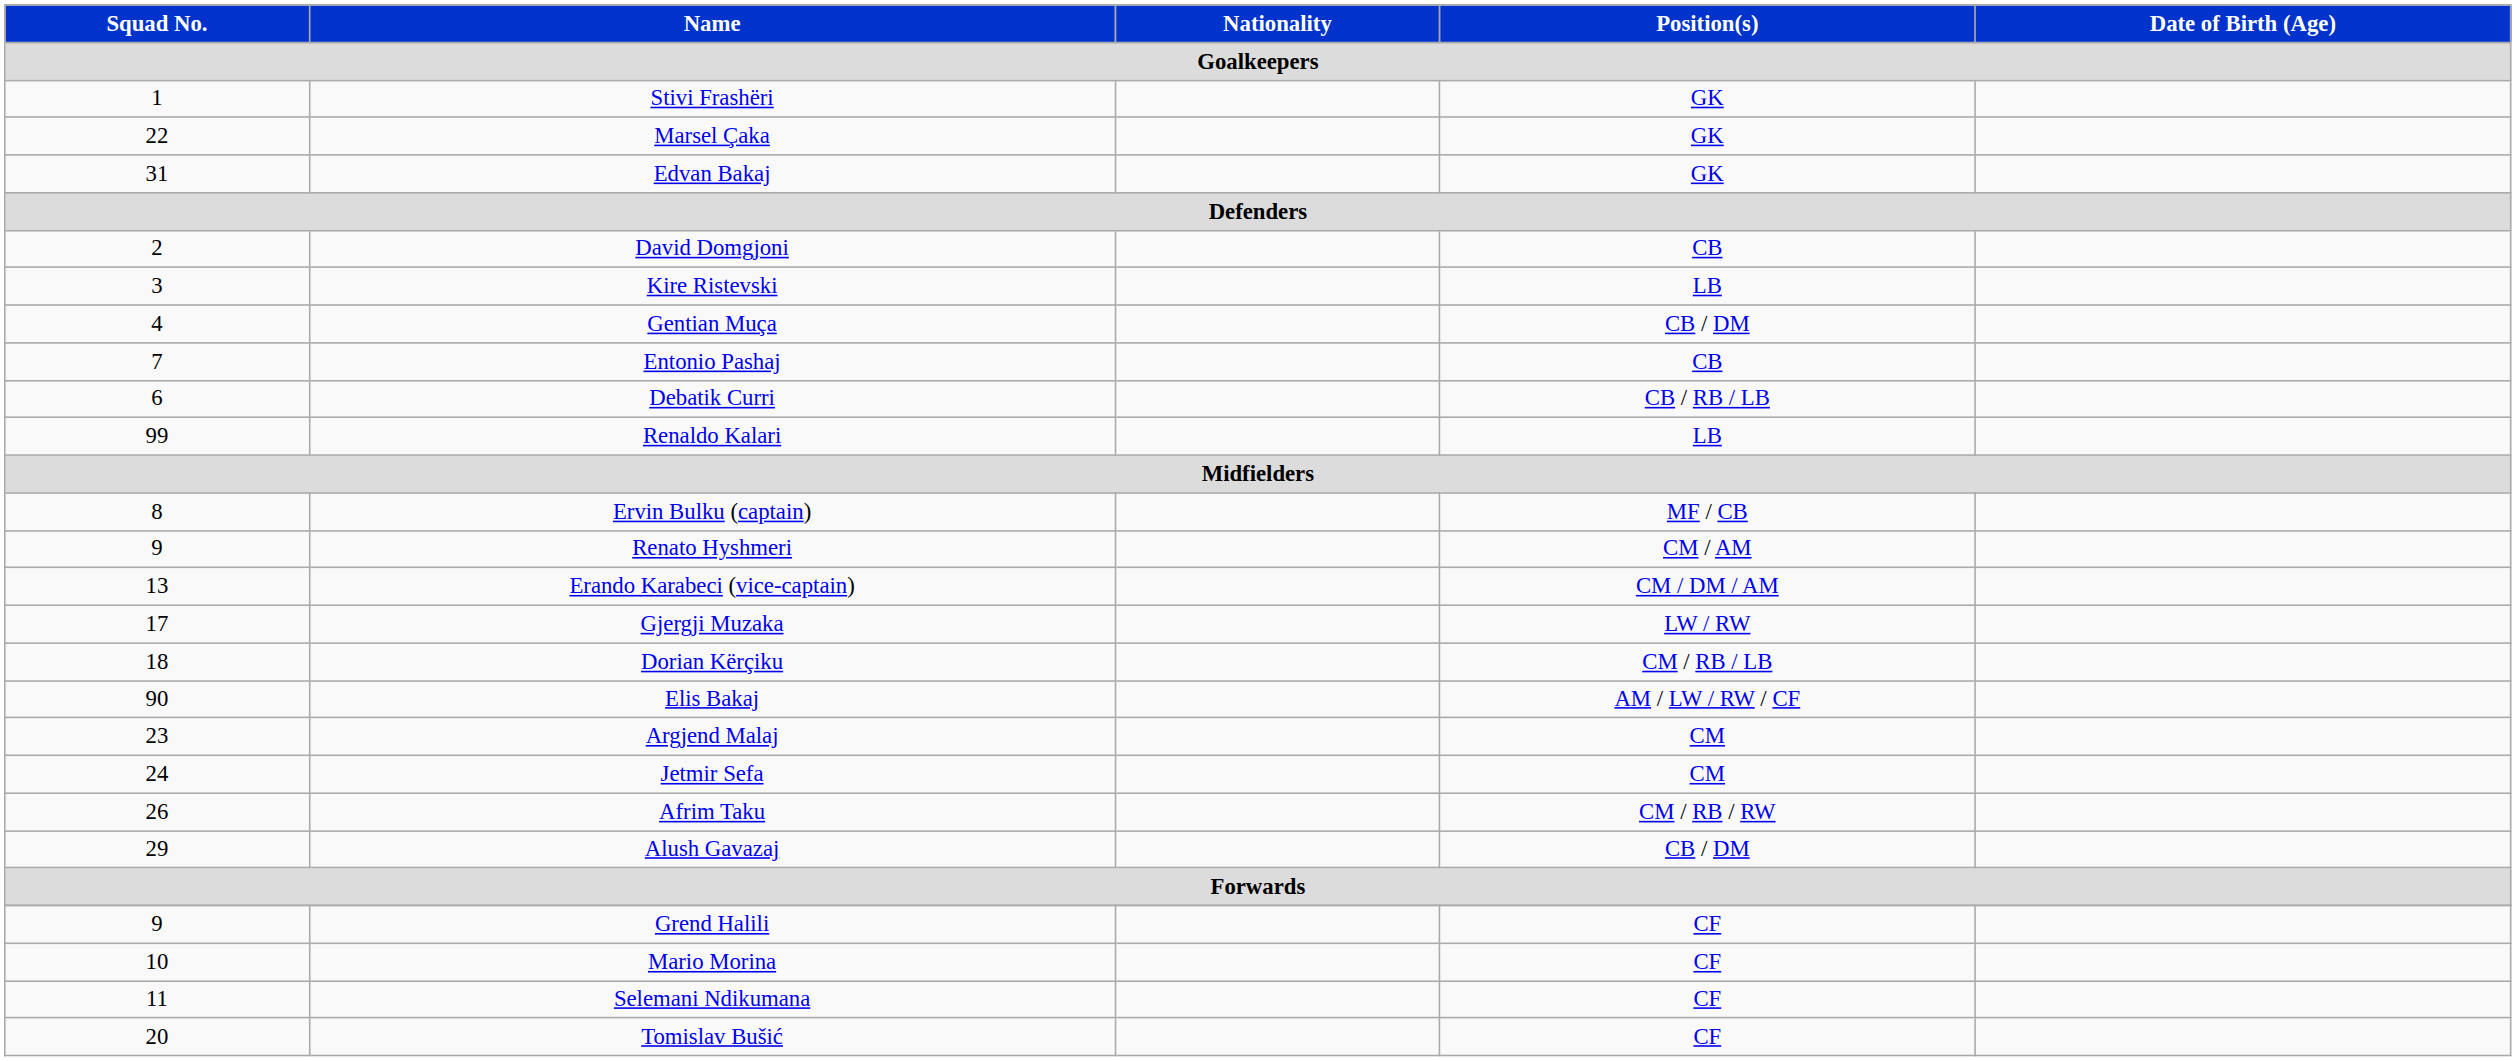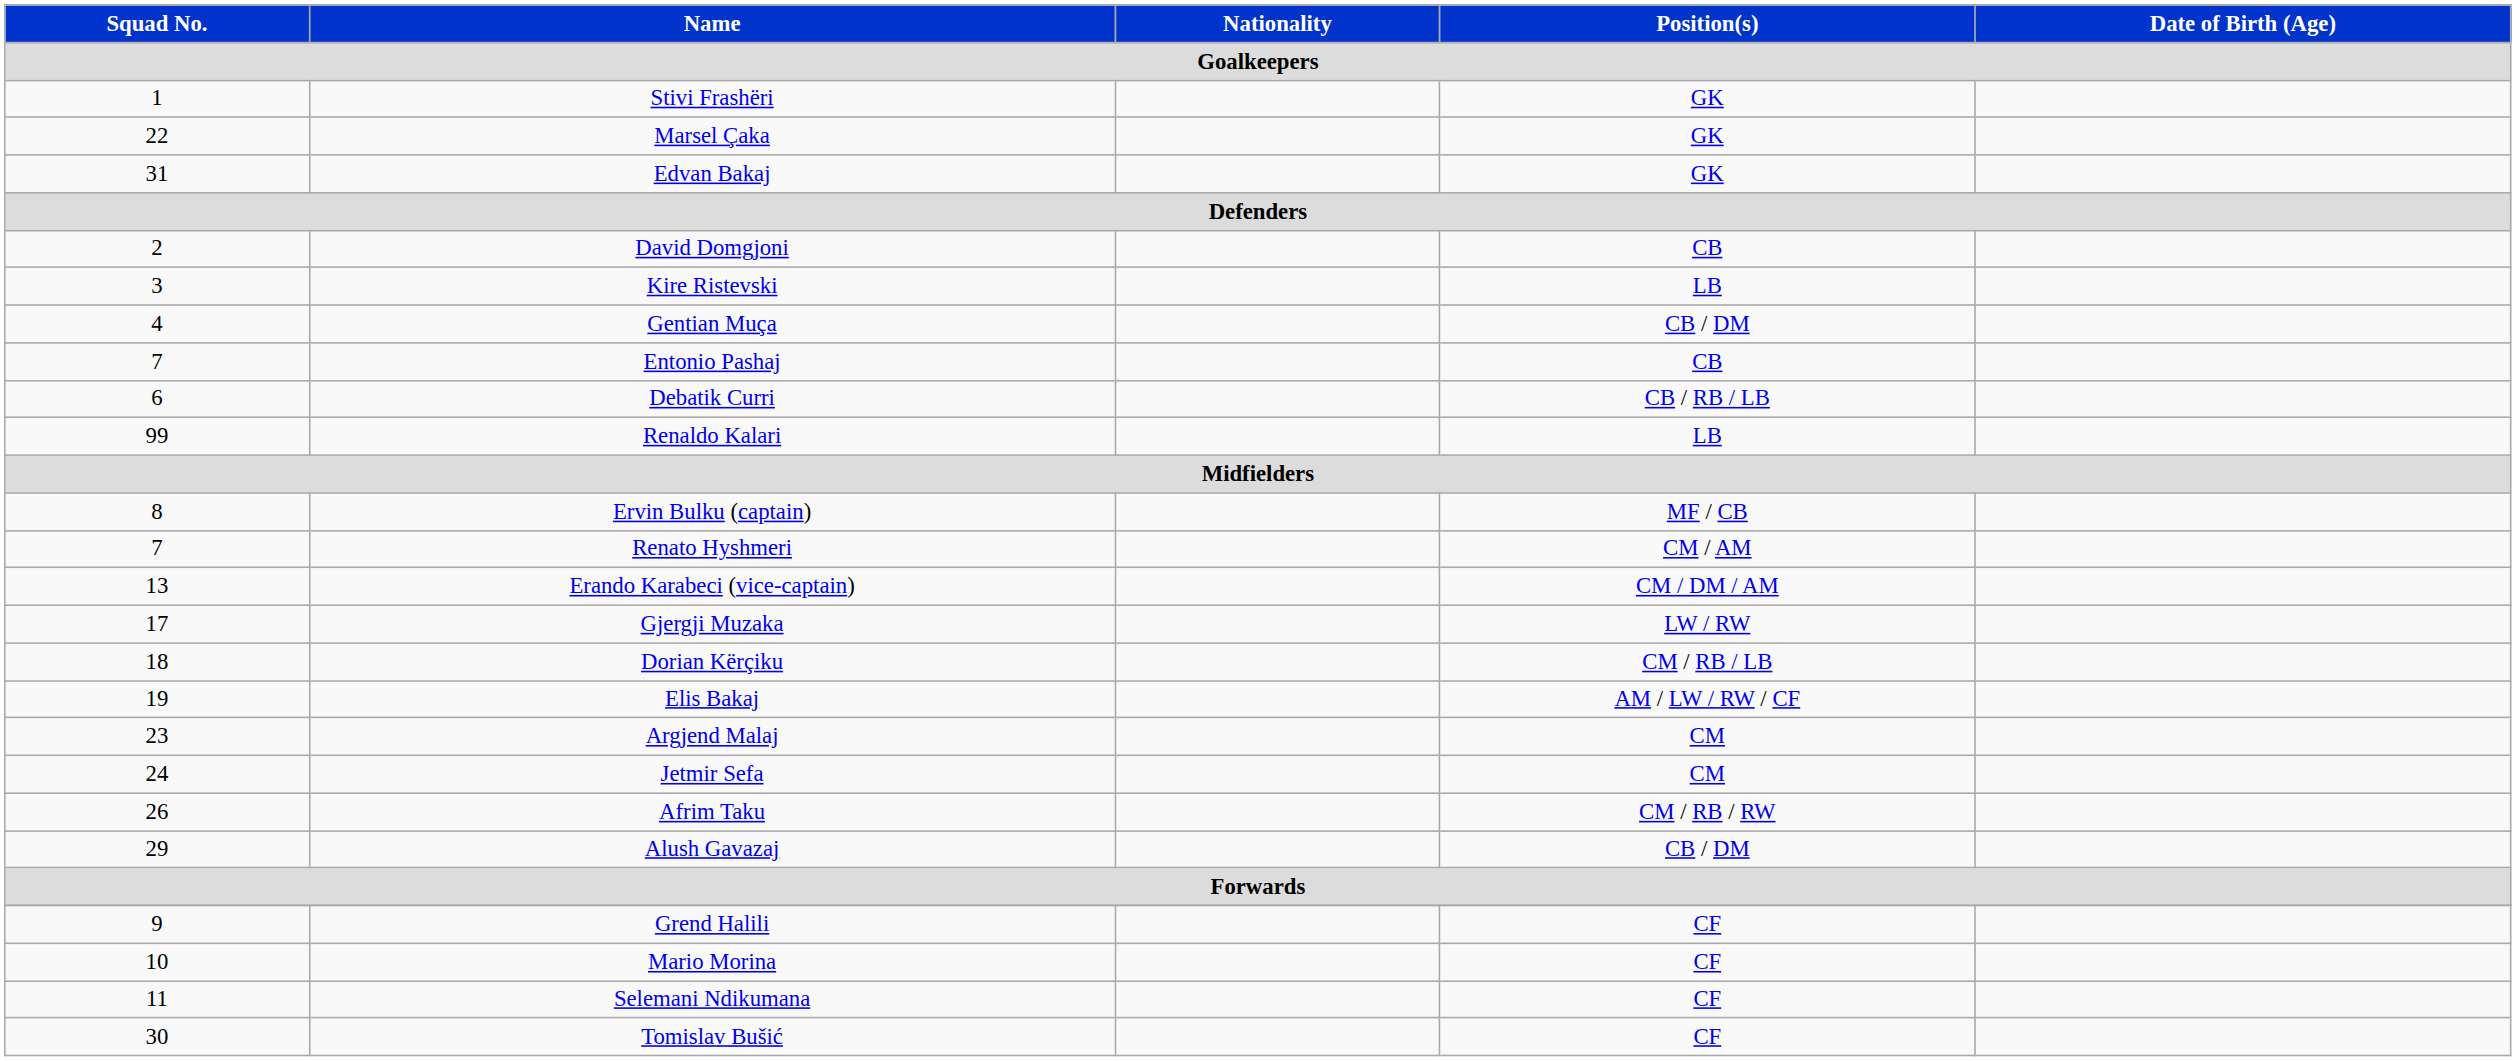 <table class="wikitable" style="text-align:center; font-size:90%; width:80%;">
 <tr>
 <th style="background:#03c; color:white; text-align:center;">Squad No.</th>
 <th style="background:#03c; color:white; text-align:center;">Name</th>
 <th style="background:#03c; color:white; text-align:center;">Nationality</th>
 <th style="background:#03c; color:white; text-align:center;">Position(s)</th>
 <th style="background:#03c; color:white; text-align:center;">Date of Birth (Age)</th>
 </tr>
 <tr>
 <th colspan="5" style="background:#dcdcdc; text-align:center">Goalkeepers</th>
 </tr>
 <tr>
 <td>1</td>
 <td><a href='#'>Stivi Frashëri</a></td>
 <td></td>
 <td><a href='#'>GK</a></td>
 <td></td>
 </tr>
 <tr>
 <td>22</td>
 <td><a href='#'>Marsel Çaka</a></td>
 <td></td>
 <td><a href='#'>GK</a></td>
 <td></td>
 </tr>
 <tr>
 <td>31</td>
 <td><a href='#'>Edvan Bakaj</a></td>
 <td></td>
 <td><a href='#'>GK</a></td>
 <td></td>
 </tr>
 <tr>
 <th colspan="9" style="background:#dcdcdc; text-align:center">Defenders</th>
 </tr>
 <tr>
 <td>2</td>
 <td><a href='#'>David Domgjoni</a></td>
 <td></td>
 <td><a href='#'>CB</a></td>
 <td></td>
 </tr>
 <tr>
 <td>3</td>
 <td><a href='#'>Kire Ristevski</a></td>
 <td></td>
 <td><a href='#'>LB</a></td>
 <td></td>
 </tr>
 <tr>
 <td>4</td>
 <td><a href='#'>Gentian Muça</a></td>
 <td></td>
 <td><a href='#'>CB</a> / <a href='#'>DM</a></td>
 <td></td>
 </tr>
 <tr>
 <td>7</td>
 <td><a href='#'>Entonio Pashaj</a></td>
 <td></td>
 <td><a href='#'>CB</a></td>
 <td></td>
 </tr>
 <tr>
 <td>6</td>
 <td><a href='#'>Debatik Curri</a></td>
 <td></td>
 <td><a href='#'>CB</a> / <a href='#'>RB / LB</a></td>
 <td></td>
 </tr>
 <tr>
 <td>99</td>
 <td><a href='#'>Renaldo Kalari</a></td>
 <td></td>
 <td><a href='#'>LB</a></td>
 <td></td>
 </tr>
 <tr>
 <th colspan="5" style="background:#dcdcdc; text-align:center">Midfielders</th>
 </tr>
 <tr>
 <td>8</td>
 <td><a href='#'>Ervin Bulku</a> (<a href='#'>captain</a>)</td>
 <td></td>
 <td><a href='#'>MF</a> / <a href='#'>CB</a></td>
 <td></td>
 </tr>
 <tr>
-<td>9</td>
+<td>7</td>
 <td><a href='#'>Renato Hyshmeri</a></td>
 <td></td>
 <td><a href='#'>CM</a> / <a href='#'>AM</a></td>
 <td></td>
 </tr>
 <tr>
 <td>13</td>
 <td><a href='#'>Erando Karabeci</a> (<a href='#'>vice-captain</a>)</td>
 <td></td>
 <td><a href='#'>CM / DM / AM</a></td>
 <td></td>
 </tr>
 <tr>
 <td>17</td>
 <td><a href='#'>Gjergji Muzaka</a></td>
 <td></td>
 <td><a href='#'>LW / RW</a></td>
 <td></td>
 </tr>
 <tr>
 <td>18</td>
 <td><a href='#'>Dorian Kërçiku</a></td>
 <td></td>
 <td><a href='#'>CM</a> / <a href='#'>RB / LB</a></td>
 <td></td>
 </tr>
 <tr>
-<td>90</td>
+<td>19</td>
 <td><a href='#'>Elis Bakaj</a></td>
 <td></td>
 <td><a href='#'>AM</a> / <a href='#'>LW / RW</a> / <a href='#'>CF</a></td>
 <td></td>
 </tr>
 <tr>
 <td>23</td>
 <td><a href='#'>Argjend Malaj</a></td>
 <td></td>
 <td><a href='#'>CM</a></td>
 <td></td>
 </tr>
 <tr>
 <td>24</td>
 <td><a href='#'>Jetmir Sefa</a></td>
 <td></td>
 <td><a href='#'>CM</a></td>
 <td></td>
 </tr>
 <tr>
 <td>26</td>
 <td><a href='#'>Afrim Taku</a></td>
 <td></td>
 <td><a href='#'>CM</a> / <a href='#'>RB</a> / <a href='#'>RW</a></td>
 <td></td>
 </tr>
 <tr>
 <td>29</td>
 <td><a href='#'>Alush Gavazaj</a></td>
 <td></td>
 <td><a href='#'>CB</a> / <a href='#'>DM</a></td>
 <td></td>
 </tr>
 <tr>
 <th colspan="5" style="background:#dcdcdc; text-align:center">Forwards</th>
 </tr>
 <tr>
 </tr>
 <tr>
 <td>9</td>
 <td><a href='#'>Grend Halili</a></td>
 <td></td>
 <td><a href='#'>CF</a></td>
 <td></td>
 </tr>
 <tr>
 <td>10</td>
 <td><a href='#'>Mario Morina</a></td>
 <td></td>
 <td><a href='#'>CF</a></td>
 <td></td>
 </tr>
 <tr>
 <td>11</td>
 <td><a href='#'>Selemani Ndikumana</a></td>
 <td></td>
 <td><a href='#'>CF</a></td>
 <td></td>
 </tr>
 <tr>
-<td>20</td>
+<td>30</td>
 <td><a href='#'>Tomislav Bušić</a></td>
 <td></td>
 <td><a href='#'>CF</a></td>
 <td></td>
 </tr>
 </table>
